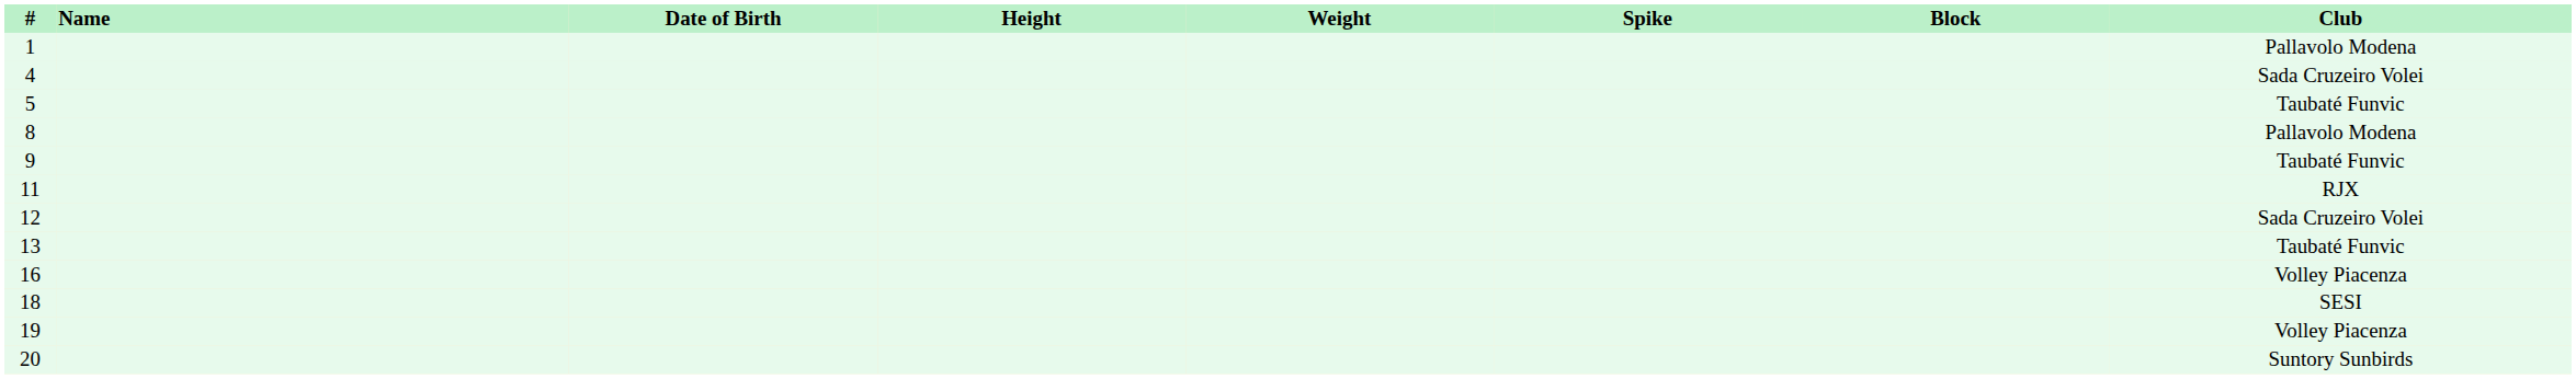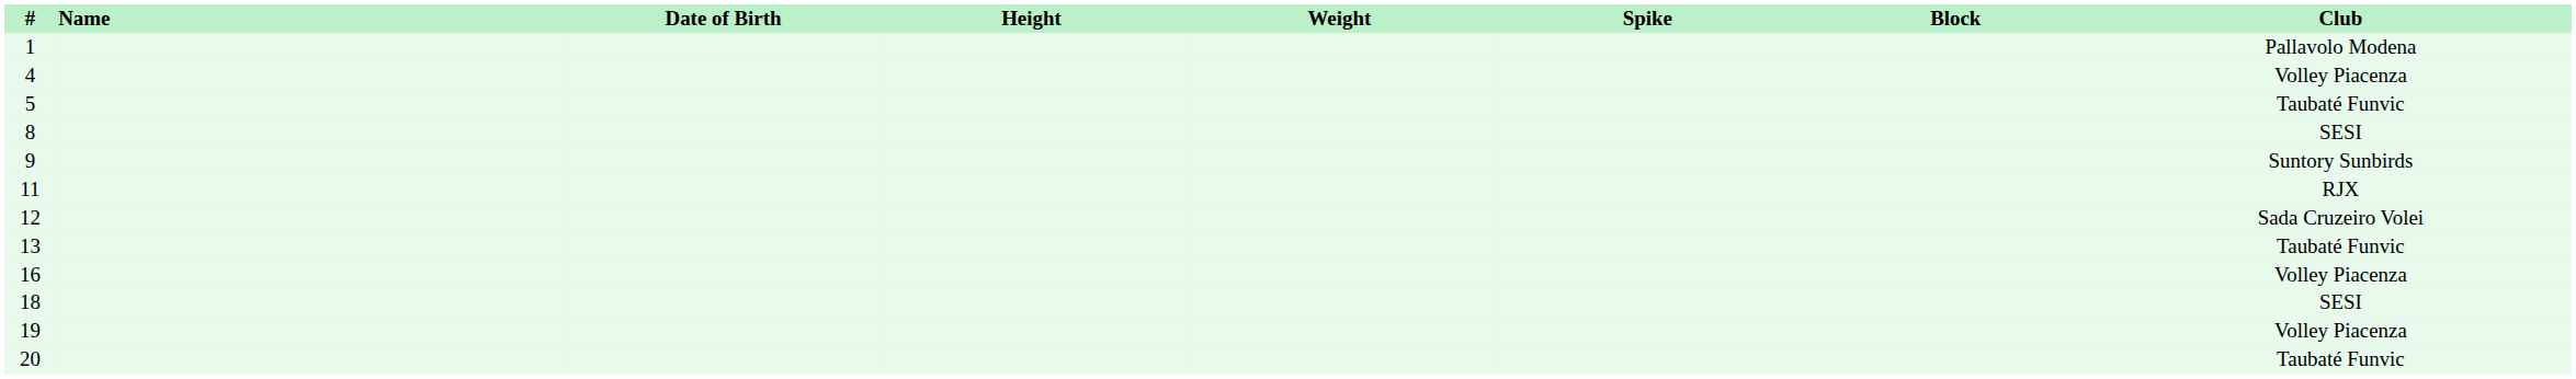 <table border=0 cellpadding=2 cellspacing=0  |- bgcolor=#FFECCE style=text-align:center; font-size:90%; width=100%>
 <tr bgcolor=#BBF0C9>
 <th width=2%>#</th>
 <th align=left width=20%>Name</th>
 <th width=12%>Date of Birth</th>
 <th width=12%>Height</th>
 <th width=12%>Weight</th>
 <th width=12%>Spike</th>
 <th width=12%>Block</th>
 <th width=20%>Club</th>
 </tr>
 <tr bgcolor=#E7FAEC>
 <td>1</td>
 <td align=left></td>
 <td align=right></td>
 <td></td>
 <td></td>
 <td></td>
 <td></td>
 <td>Pallavolo Modena</td>
 </tr>
 <tr bgcolor=#E7FAEC>
 <td>4</td>
 <td align=left></td>
 <td align=right></td>
 <td></td>
 <td></td>
 <td></td>
 <td></td>
-<td>Sada Cruzeiro Volei</td>
+<td>Volley Piacenza</td>
 </tr>
 <tr bgcolor=#E7FAEC>
 <td>5</td>
 <td align=left></td>
 <td align=right></td>
 <td></td>
 <td></td>
 <td></td>
 <td></td>
 <td>Taubaté Funvic</td>
 </tr>
 <tr bgcolor=#E7FAEC>
 <td>8</td>
 <td align=left></td>
 <td align=right></td>
 <td></td>
 <td></td>
 <td></td>
 <td></td>
-<td>Pallavolo Modena</td>
+<td>SESI</td>
 </tr>
 <tr bgcolor=#E7FAEC>
 <td>9</td>
 <td align=left></td>
 <td align=right></td>
 <td></td>
 <td></td>
 <td></td>
 <td></td>
-<td>Taubaté Funvic</td>
+<td>Suntory Sunbirds</td>
 </tr>
 <tr bgcolor=#E7FAEC>
 <td>11</td>
 <td align=left></td>
 <td align=right></td>
 <td></td>
 <td></td>
 <td></td>
 <td></td>
 <td>RJX</td>
 </tr>
 <tr bgcolor=#E7FAEC>
 <td>12</td>
 <td align=left></td>
 <td align=right></td>
 <td></td>
 <td></td>
 <td></td>
 <td></td>
 <td>Sada Cruzeiro Volei</td>
 </tr>
 <tr bgcolor=#E7FAEC>
 <td>13</td>
 <td align=left></td>
 <td align=right></td>
 <td></td>
 <td></td>
 <td></td>
 <td></td>
 <td>Taubaté Funvic</td>
 </tr>
 <tr bgcolor=#E7FAEC>
 <td>16</td>
 <td align=left></td>
 <td align=right></td>
 <td></td>
 <td></td>
 <td></td>
 <td></td>
 <td>Volley Piacenza</td>
 </tr>
 <tr bgcolor=#E7FAEC>
 <td>18</td>
 <td align=left></td>
 <td align=right></td>
 <td></td>
 <td></td>
 <td></td>
 <td></td>
 <td>SESI</td>
 </tr>
 <tr bgcolor=#E7FAEC>
 <td>19</td>
 <td align=left></td>
 <td align=right></td>
 <td></td>
 <td></td>
 <td></td>
 <td></td>
 <td>Volley Piacenza</td>
 </tr>
 <tr bgcolor=#E7FAEC>
 <td>20</td>
 <td align=left></td>
 <td align=right></td>
 <td></td>
 <td></td>
 <td></td>
 <td></td>
-<td>Suntory Sunbirds</td>
+<td>Taubaté Funvic</td>
 </tr>
 </table>
